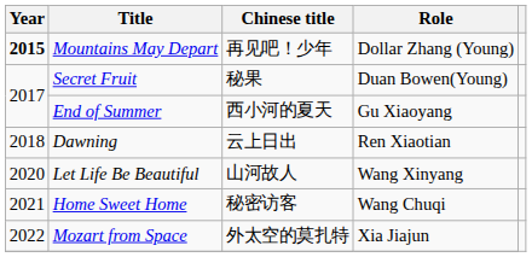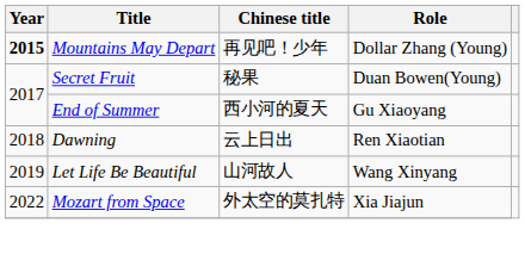 <table class="wikitable sortable">
 <tr>
 <th>Year</th>
 <th>Title</th>
 <th class="unsortable">Chinese title</th>
 <th>Role</th>
 <th scope="col" class="unsortable"></th>
 </tr>
 <tr>
 <td><strong>2015</strong></td>
 <td><em><a href='#'>Mountains May Depart</a></em></td>
 <td>再见吧！少年</td>
 <td>Dollar Zhang (Young)</td>
 <td></td>
 </tr>
 <tr>
 <td rowspan="2">2017</td>
 <td><em><a href='#'>Secret Fruit</a></em></td>
 <td>秘果</td>
 <td>Duan Bowen(Young)</td>
 <td></td>
 </tr>
 <tr>
 <td><em><a href='#'>End of Summer</a></em></td>
 <td>西小河的夏天</td>
 <td>Gu Xiaoyang</td>
 <td></td>
 </tr>
 <tr>
 <td>2018</td>
 <td><em>Dawning</em></td>
 <td>云上日出</td>
 <td>Ren Xiaotian</td>
 <td></td>
 </tr>
 <tr>
-<td>2020</td>
+<td>2019</td>
 <td><em>Let Life Be Beautiful</em></td>
 <td>山河故人</td>
 <td>Wang Xinyang</td>
-<td></td>
-</tr>
-<tr>
-<td>2021</td>
-<td><em><a href='#'>Home Sweet Home</a></em></td>
-<td>秘密访客</td>
-<td>Wang Chuqi</td>
 <td></td>
 </tr>
 <tr>
 <td>2022</td>
 <td><em><a href='#'>Mozart from Space</a></em></td>
 <td>外太空的莫扎特</td>
 <td>Xia Jiajun</td>
 </tr>
 <tr>
 </tr>
 </table>
